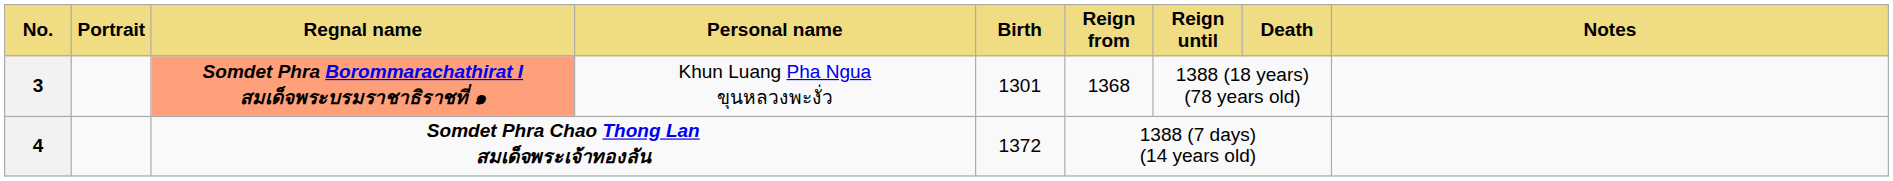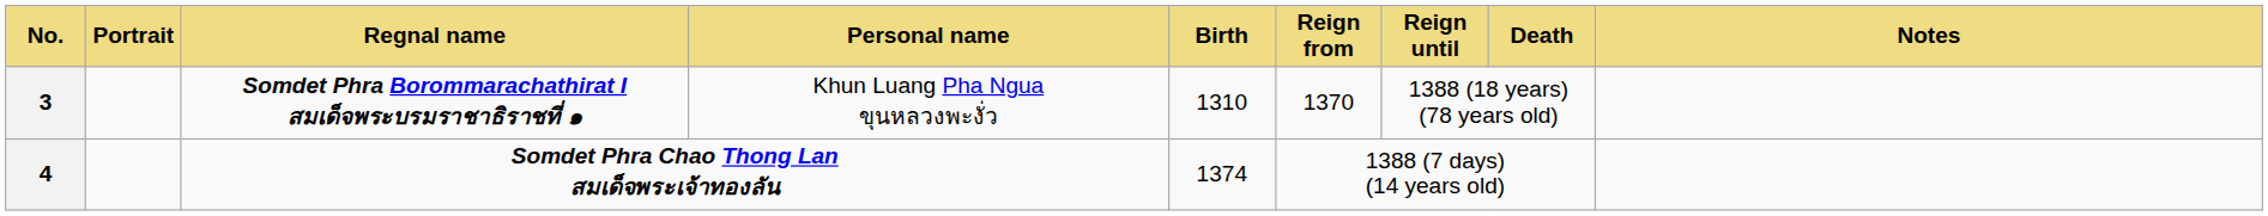 <table class="wikitable" style="text-align:center; width:100%;">
 <tr>
 <th style="background-color:#F0DC82" width=3%>No.</th>
 <th style="background-color:#F0DC82" width=1%>Portrait</th>
 <th style="background-color:#F0DC82" width=19%>Regnal name</th>
 <th style="background-color:#F0DC82" width=18%>Personal name</th>
 <th style="background-color:#F0DC82" width=4%>Birth</th>
 <th style="background-color:#F0DC82" width=4%>Reign from</th>
 <th style="background-color:#F0DC82" width=4%>Reign until</th>
 <th style="background-color:#F0DC82" width=4%>Death</th>
 <th style="background-color:#F0DC82" width=25%>Notes</th>
 </tr>
 <tr>
 <th align="center">3</th>
 <td></td>
-<td style="background: lightsalmon;"><strong><em>Somdet Phra<em> <a href='#'>Borommarachathirat I</a><strong><br>สมเด็จพระบรมราชาธิราชที่ ๑</td>
+<td><strong><em>Somdet Phra<em> <a href='#'>Borommarachathirat I</a><strong><br>สมเด็จพระบรมราชาธิราชที่ ๑</td>
 <td><strong></em></strong>Khun Luang</em> <a href='#'>Pha Ngua</a></strong><br>ขุนหลวงพะงั่ว</strong></td>
-<td>1301</td>
-<td>1368</td>
+<td>1310</td>
+<td>1370</td>
 <td colspan="2">1388 (18 years)<br>(78 years old)</td>
 <td></td>
 </tr>
 <tr>
 <th align="center">4</th>
 <td></td>
 <td colspan="2"><strong><em>Somdet Phra Chao<em> <a href='#'>Thong Lan</a><strong><br>สมเด็จพระเจ้าทองลัน</td>
-<td>1372</td>
+<td>1374</td>
 <td colspan="3">1388 (7 days)<br>(14 years old)</td>
 <td></td>
 </tr>
 </table>
